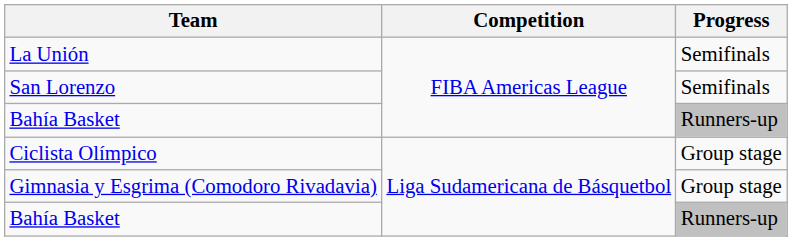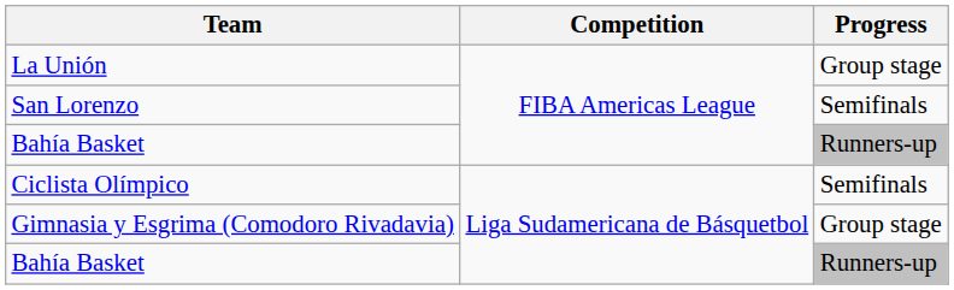 <table class="wikitable">
 <tr>
 <th>Team</th>
 <th>Competition</th>
 <th>Progress</th>
 </tr>
 <tr>
 <td><a href='#'>La Unión</a></td>
 <td rowspan="3" align="center"><a href='#'>FIBA Americas League</a></td>
-<td>Semifinals</td>
+<td>Group stage</td>
 </tr>
 <tr>
 <td><a href='#'>San Lorenzo</a></td>
 <td>Semifinals</td>
 </tr>
 <tr>
 <td><a href='#'>Bahía Basket</a></td>
 <td bgcolor=#C0C0C0>Runners-up</td>
 </tr>
 <tr>
 <td><a href='#'>Ciclista Olímpico</a></td>
 <td rowspan=3 align=center><a href='#'>Liga Sudamericana de Básquetbol</a></td>
-<td>Group stage</td>
+<td>Semifinals</td>
 </tr>
 <tr>
 <td><a href='#'>Gimnasia y Esgrima (Comodoro Rivadavia)</a></td>
 <td>Group stage</td>
 </tr>
 <tr>
 <td><a href='#'>Bahía Basket</a></td>
 <td bgcolor=#C0C0C0>Runners-up</td>
 </tr>
 </table>
